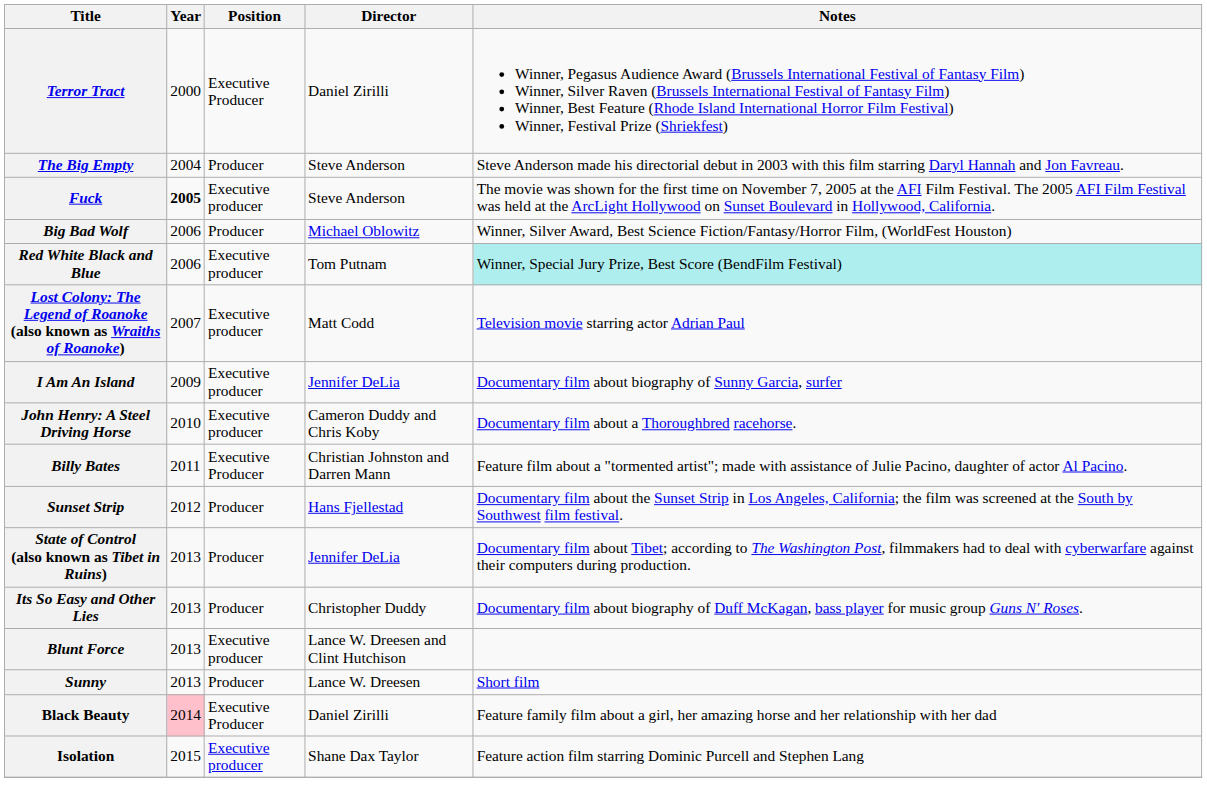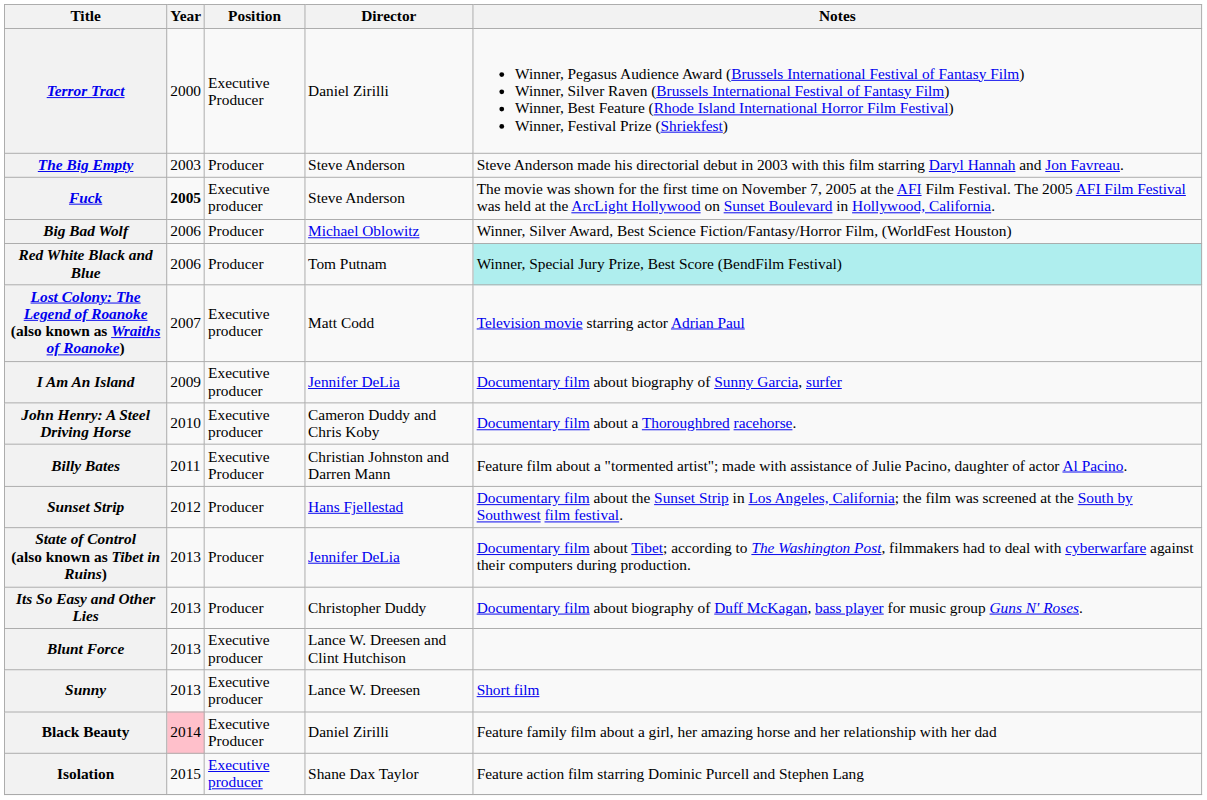 <table class="wikitable plainrowheaders sortable">
 <tr>
 <th scope="col">Title</th>
 <th scope="col">Year</th>
 <th scope="col">Position</th>
 <th scope="col">Director</th>
 <th scope="col" class="unsortable">Notes</th>
 </tr>
 <tr>
 <th scope="row"><em><a href='#'>Terror Tract</a></em></th>
 <td>2000</td>
 <td>Executive Producer</td>
 <td>Daniel Zirilli</td>
 <td><br><ul><li>Winner, Pegasus Audience Award (<a href='#'>Brussels International Festival of Fantasy Film</a>)</li><li>Winner, Silver Raven (<a href='#'>Brussels International Festival of Fantasy Film</a>)</li><li>Winner, Best Feature (<a href='#'>Rhode Island International Horror Film Festival</a>)</li><li>Winner, Festival Prize (<a href='#'>Shriekfest</a>)</li></ul></td>
 </tr>
 <tr>
 <th scope="row"><em><a href='#'>The Big Empty</a></em></th>
-<td>2004</td>
+<td>2003</td>
 <td>Producer</td>
 <td>Steve Anderson</td>
 <td>Steve Anderson made his directorial debut in 2003 with this film starring <a href='#'>Daryl Hannah</a> and <a href='#'>Jon Favreau</a>.</td>
 </tr>
 <tr>
 <th scope="row"><em><a href='#'>Fuck</a></em></th>
 <td><strong>2005</strong></td>
 <td>Executive producer</td>
 <td>Steve Anderson</td>
 <td>The movie was shown for the first time on November 7, 2005 at the <a href='#'>AFI</a> Film Festival. The 2005 <a href='#'>AFI Film Festival</a> was held at the <a href='#'>ArcLight Hollywood</a> on <a href='#'>Sunset Boulevard</a> in <a href='#'>Hollywood, California</a>.</td>
 </tr>
 <tr>
 <th scope="row"><em>Big Bad Wolf</em></th>
 <td>2006</td>
 <td>Producer</td>
 <td><a href='#'>Michael Oblowitz</a></td>
 <td>Winner, Silver Award, Best Science Fiction/Fantasy/Horror Film, (WorldFest Houston)</td>
 </tr>
 <tr>
 <th scope="row"><em>Red White Black and Blue</em></th>
 <td>2006</td>
-<td>Executive producer</td>
+<td>Producer</td>
 <td>Tom Putnam</td>
 <td style="background: paleturquoise;">Winner, Special Jury Prize, Best Score (BendFilm Festival)</td>
 </tr>
 <tr>
 <th scope="row"><em><a href='#'>Lost Colony: The Legend of Roanoke</a></em> <br>(also known as <em><a href='#'>Wraiths of Roanoke</a></em>)</th>
 <td>2007</td>
 <td>Executive producer</td>
 <td>Matt Codd</td>
 <td><a href='#'>Television movie</a> starring actor <a href='#'>Adrian Paul</a></td>
 </tr>
 <tr>
 <th scope="row"><em>I Am An Island</em></th>
 <td>2009</td>
 <td>Executive producer</td>
 <td><a href='#'>Jennifer DeLia</a></td>
 <td><a href='#'>Documentary film</a> about biography of <a href='#'>Sunny Garcia</a>, <a href='#'>surfer</a></td>
 </tr>
 <tr>
 <th scope="row"><em>John Henry: A Steel Driving Horse</em></th>
 <td>2010</td>
 <td>Executive producer</td>
 <td>Cameron Duddy and Chris Koby</td>
 <td><a href='#'>Documentary film</a> about a <a href='#'>Thoroughbred</a> <a href='#'>racehorse</a>.</td>
 </tr>
 <tr>
 <th scope="row"><em>Billy Bates</em></th>
 <td>2011</td>
 <td>Executive Producer</td>
 <td>Christian Johnston and Darren Mann</td>
 <td>Feature film about a "tormented artist"; made with assistance of Julie Pacino, daughter of actor <a href='#'>Al Pacino</a>.</td>
 </tr>
 <tr>
 <th scope="row"><em>Sunset Strip</em></th>
 <td>2012</td>
 <td>Producer</td>
 <td><a href='#'>Hans Fjellestad</a></td>
 <td><a href='#'>Documentary film</a> about the <a href='#'>Sunset Strip</a> in <a href='#'>Los Angeles, California</a>; the film was screened at the <a href='#'>South by Southwest</a> <a href='#'>film festival</a>.</td>
 </tr>
 <tr>
 <th scope="row"><em>State of Control</em><br>(also known as <em>Tibet in Ruins</em>)</th>
 <td>2013</td>
 <td>Producer</td>
 <td><a href='#'>Jennifer DeLia</a></td>
 <td><a href='#'>Documentary film</a> about <a href='#'>Tibet</a>; according to <em><a href='#'>The Washington Post</a></em>, filmmakers had to deal with <a href='#'>cyberwarfare</a> against their computers during production.</td>
 </tr>
 <tr>
 <th scope="row"><em>Its So Easy and Other Lies</em></th>
 <td>2013</td>
 <td>Producer</td>
 <td>Christopher Duddy</td>
 <td><a href='#'>Documentary film</a> about biography of <a href='#'>Duff McKagan</a>, <a href='#'>bass player</a> for music group <em><a href='#'>Guns N' Roses</a></em>.</td>
 </tr>
 <tr>
 <th scope="row"><em>Blunt Force</em></th>
 <td>2013</td>
 <td>Executive producer</td>
 <td>Lance W. Dreesen and Clint Hutchison</td>
 </tr>
 <tr>
 <th scope="row"><em>Sunny</em></th>
 <td>2013</td>
-<td>Producer</td>
+<td>Executive producer</td>
 <td>Lance W. Dreesen</td>
 <td><a href='#'>Short film</a></td>
 </tr>
 <tr>
 <th scope="row">Black Beauty</th>
 <td style="background: pink;">2014</td>
 <td>Executive Producer</td>
 <td>Daniel Zirilli</td>
 <td>Feature family film about a girl, her amazing horse and her relationship with her dad</td>
 </tr>
 <tr>
 <th scope="row">Isolation</th>
 <td>2015</td>
 <td><a href='#'>Executive producer</a></td>
 <td>Shane Dax Taylor</td>
 <td>Feature action film starring Dominic Purcell and Stephen Lang</td>
 </tr>
 <tr>
 </tr>
 </table>
